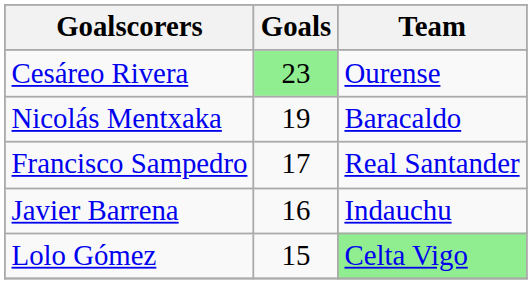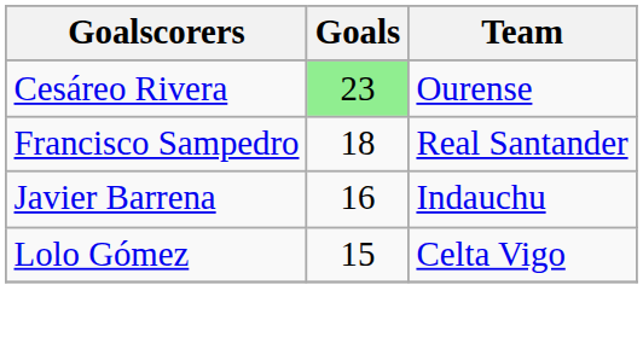 <table class="wikitable sortable" class="wikitable">
 <tr style="background:#ccc; text-align:center;">
 <th>Goalscorers</th>
 <th>Goals</th>
 <th>Team</th>
 </tr>
 <tr>
 <td> <a href='#'>Cesáreo Rivera</a></td>
 <td style="background: lightgreen; text-align:center;">23</td>
 <td><a href='#'>Ourense</a></td>
 </tr>
 <tr>
-<td> <a href='#'>Nicolás Mentxaka</a></td>
-<td style="text-align:center;">19</td>
-<td><a href='#'>Baracaldo</a></td>
-</tr>
-<tr>
 <td> <a href='#'>Francisco Sampedro</a></td>
-<td style="text-align:center;">17</td>
+<td style="text-align:center;">18</td>
 <td><a href='#'>Real Santander</a></td>
 </tr>
 <tr>
 <td> <a href='#'>Javier Barrena</a></td>
 <td style="text-align:center;">16</td>
 <td><a href='#'>Indauchu</a></td>
 </tr>
 <tr>
 <td> <a href='#'>Lolo Gómez</a></td>
 <td style="text-align:center;">15</td>
-<td style="background: lightgreen;"><a href='#'>Celta Vigo</a></td>
+<td><a href='#'>Celta Vigo</a></td>
 </tr>
 <tr>
 </tr>
 </table>
